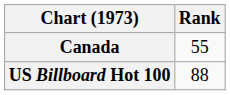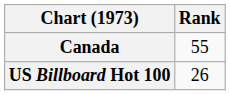 <table class="wikitable sortable plainrowheaders">
 <tr>
 <th scope="col">Chart (1973)</th>
 <th scope="col">Rank</th>
 </tr>
 <tr>
 <th scope="row">Canada</th>
 <td style="text-align:center;">55</td>
 </tr>
 <tr>
 <th scope="row">US <em>Billboard</em> Hot 100</th>
-<td style="text-align:center;">88</td>
+<td style="text-align:center;">26</td>
 </tr>
 </table>
